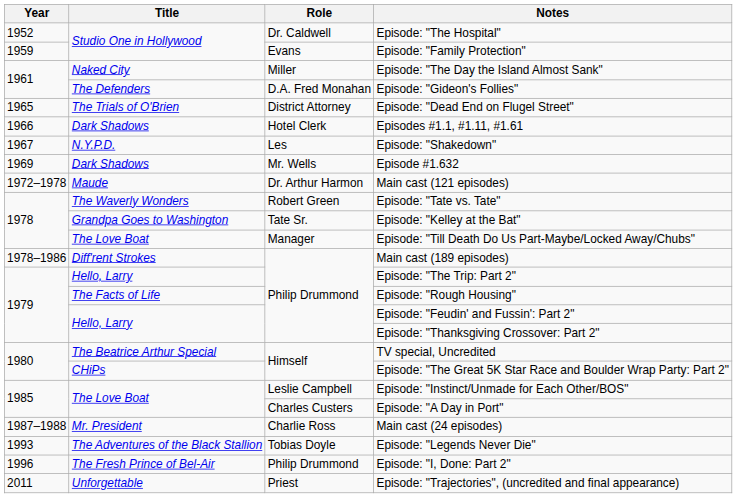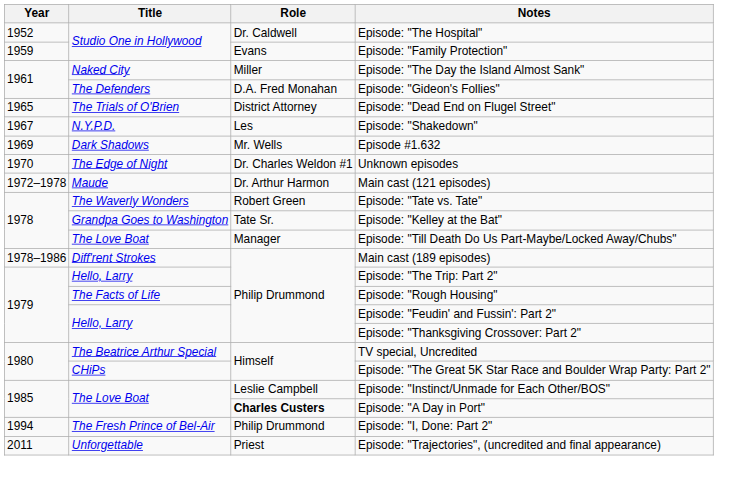 <table class="wikitable sortable">
 <tr>
 <th>Year</th>
 <th>Title</th>
 <th>Role</th>
 <th class="unsortable">Notes</th>
 </tr>
 <tr>
 <td>1952</td>
 <td rowspan=2><em><a href='#'>Studio One in Hollywood</a></em></td>
 <td>Dr. Caldwell</td>
 <td>Episode: "The Hospital"</td>
 </tr>
 <tr>
 <td>1959</td>
 <td>Evans</td>
 <td>Episode: "Family Protection"</td>
 </tr>
 <tr>
 <td rowspan=2>1961</td>
 <td><em><a href='#'>Naked City</a></em></td>
 <td>Miller</td>
 <td>Episode: "The Day the Island Almost Sank"</td>
 </tr>
 <tr>
 <td data-sort-value="Defenders, The"><em><a href='#'>The Defenders</a></em></td>
 <td>D.A. Fred Monahan</td>
 <td>Episode: "Gideon's Follies"</td>
 </tr>
 <tr>
 <td>1965</td>
 <td><em><a href='#'>The Trials of O'Brien</a></em></td>
 <td>District Attorney</td>
 <td>Episode: "Dead End on Flugel Street"</td>
 </tr>
 <tr>
-<td>1966</td>
-<td><em><a href='#'>Dark Shadows</a></em></td>
-<td>Hotel Clerk</td>
-<td>Episodes #1.1, #1.11, #1.61</td>
-</tr>
-<tr>
 <td>1967</td>
 <td><em><a href='#'>N.Y.P.D.</a></em></td>
 <td>Les</td>
 <td>Episode: "Shakedown"</td>
 </tr>
 <tr>
 <td>1969</td>
 <td><em><a href='#'>Dark Shadows</a></em></td>
 <td>Mr. Wells</td>
 <td>Episode #1.632</td>
+</tr>
+<tr>
+<td>1970</td>
+<td data-sort-value="Edge of Night, The"><em><a href='#'>The Edge of Night</a></em></td>
+<td>Dr. Charles Weldon #1</td>
+<td>Unknown episodes</td>
 </tr>
 <tr>
 <td>1972–1978</td>
 <td><em><a href='#'>Maude</a></em></td>
 <td>Dr. Arthur Harmon</td>
 <td>Main cast (121 episodes)</td>
 </tr>
 <tr>
 <td rowspan=3>1978</td>
 <td data-sort-value="Waverly Wonders, The"><em><a href='#'>The Waverly Wonders</a></em></td>
 <td>Robert Green</td>
 <td>Episode: "Tate vs. Tate"</td>
 </tr>
 <tr>
 <td><em><a href='#'>Grandpa Goes to Washington</a></em></td>
 <td>Tate Sr.</td>
 <td>Episode: "Kelley at the Bat"</td>
 </tr>
 <tr>
 <td data-sort-value="Love Boat, The"><em><a href='#'>The Love Boat</a></em></td>
 <td>Manager</td>
 <td>Episode: "Till Death Do Us Part-Maybe/Locked Away/Chubs"</td>
 </tr>
 <tr>
 <td>1978–1986</td>
 <td><em><a href='#'>Diff'rent Strokes</a></em></td>
 <td rowspan=5>Philip Drummond</td>
 <td>Main cast (189 episodes)</td>
 </tr>
 <tr>
 <td rowspan=4>1979</td>
 <td><em><a href='#'>Hello, Larry</a></em></td>
 <td>Episode: "The Trip: Part 2"</td>
 </tr>
 <tr>
 <td data-sort-value="Facts of Life, The"><em><a href='#'>The Facts of Life</a></em></td>
 <td>Episode: "Rough Housing"</td>
 </tr>
 <tr>
 <td rowspan=2><em><a href='#'>Hello, Larry</a></em></td>
 <td>Episode: "Feudin' and Fussin': Part 2"</td>
 </tr>
 <tr>
 <td>Episode: "Thanksgiving Crossover: Part 2"</td>
 </tr>
 <tr>
 <td rowspan=2>1980</td>
 <td data-sort-value="Beatrice Arthur Special, The"><em><a href='#'>The Beatrice Arthur Special</a></em></td>
 <td rowspan=2>Himself</td>
 <td>TV special, Uncredited</td>
 </tr>
 <tr>
 <td><em><a href='#'>CHiPs</a></em></td>
 <td>Episode: "The Great 5K Star Race and Boulder Wrap Party: Part 2"</td>
 </tr>
 <tr>
 <td rowspan=2>1985</td>
 <td rowspan=2 data-sort-value="Love Boat, The"><em><a href='#'>The Love Boat</a></em></td>
 <td>Leslie Campbell</td>
 <td>Episode: "Instinct/Unmade for Each Other/BOS"</td>
 </tr>
 <tr>
-<td>Charles Custers</td>
+<td><strong>Charles Custers</strong></td>
 <td>Episode: "A Day in Port"</td>
 </tr>
 <tr>
-<td>1987–1988</td>
-<td><em><a href='#'>Mr. President</a></em></td>
-<td>Charlie Ross</td>
-<td>Main cast (24 episodes)</td>
-</tr>
-<tr>
-<td>1993</td>
-<td data-sort-value="Adventures of the Black Stallion, The"><em><a href='#'>The Adventures of the Black Stallion</a></em></td>
-<td>Tobias Doyle</td>
-<td>Episode: "Legends Never Die"</td>
-</tr>
-<tr>
-<td>1996</td>
+<td>1994</td>
 <td data-sort-value="Fresh Prince of Bel-Air, The"><em><a href='#'>The Fresh Prince of Bel-Air</a></em></td>
 <td>Philip Drummond</td>
 <td>Episode: "I, Done: Part 2"</td>
 </tr>
 <tr>
 <td>2011</td>
 <td data-sort-value="Unforgettable"><em><a href='#'>Unforgettable</a></em></td>
 <td>Priest</td>
 <td>Episode: "Trajectories", (uncredited and final appearance)</td>
 </tr>
 </table>
